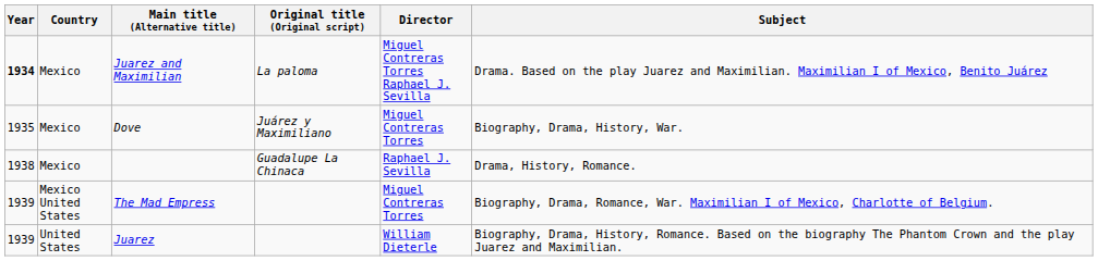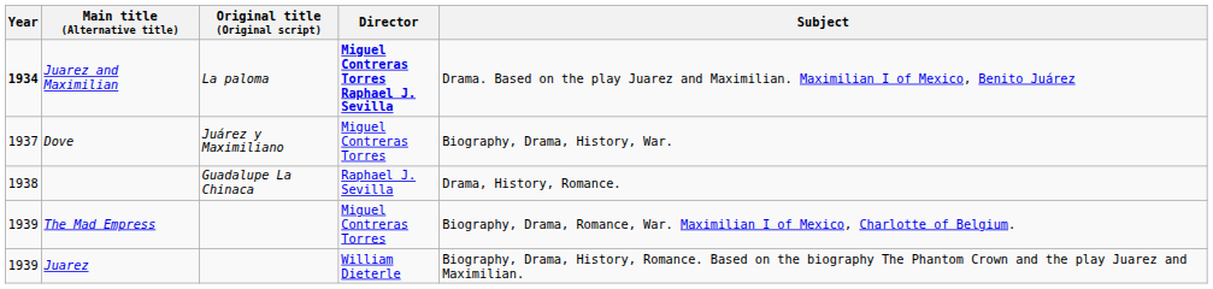 <table class="wikitable sortable" style="width:100%;">
 <tr>
 <th>Year</th>
-<th width= 80>Country</th>
 <th class="unsortable" style="width:160px;">Main title<br><small>(Alternative title)</small></th>
 <th class="unsortable" style="width:140px;">Original title<br><small>(Original script)</small></th>
 <th width=100>Director</th>
 <th class="unsortable">Subject</th>
 </tr>
 <tr>
 <td><strong>1934</strong></td>
-<td>Mexico</td>
 <td><em><a href='#'>Juarez and Maximilian</a></em></td>
 <td><em>La paloma</em></td>
-<td><a href='#'>Miguel Contreras Torres</a><br><a href='#'>Raphael J. Sevilla</a></td>
+<td><strong><a href='#'>Miguel Contreras Torres</a><br><a href='#'>Raphael J. Sevilla</a></strong></td>
 <td>Drama. Based on the play Juarez and Maximilian. <a href='#'>Maximilian I of Mexico</a>, <a href='#'>Benito Juárez</a></td>
 </tr>
 <tr>
-<td>1935</td>
-<td>Mexico</td>
+<td>1937</td>
 <td><em>Dove</em></td>
 <td><em>Juárez y Maximiliano</em></td>
 <td><a href='#'>Miguel Contreras Torres</a></td>
 <td>Biography, Drama, History, War.</td>
 </tr>
 <tr>
 <td>1938</td>
-<td>Mexico</td>
 <td></td>
 <td><em>Guadalupe La Chinaca</em></td>
 <td><a href='#'>Raphael J. Sevilla</a></td>
 <td>Drama, History, Romance.</td>
 </tr>
 <tr>
 <td>1939</td>
-<td>Mexico<br>United States</td>
 <td><em><a href='#'>The Mad Empress</a></em></td>
 <td></td>
 <td><a href='#'>Miguel Contreras Torres</a></td>
 <td>Biography, Drama, Romance, War. <a href='#'>Maximilian I of Mexico</a>, <a href='#'>Charlotte of Belgium</a>.</td>
 </tr>
 <tr>
 <td>1939</td>
-<td>United States</td>
 <td><em><a href='#'>Juarez</a></em></td>
 <td></td>
 <td><a href='#'>William Dieterle</a></td>
 <td>Biography, Drama, History, Romance. Based on the biography The Phantom Crown and the play Juarez and Maximilian.</td>
 </tr>
 </table>
